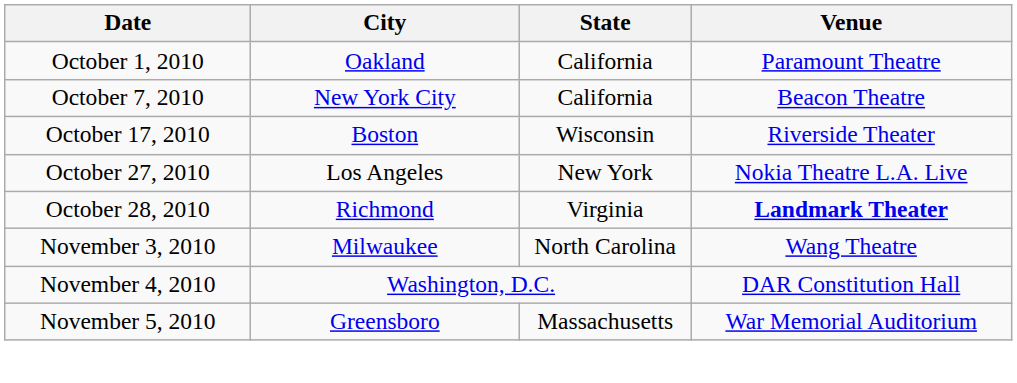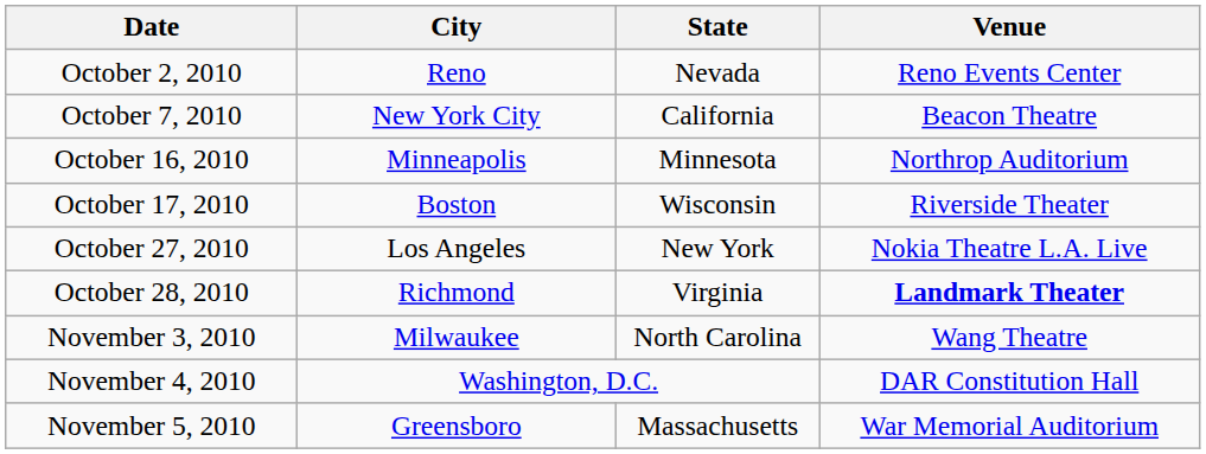 <table class="wikitable" style="text-align:center;">
 <tr>
 <th style="width:160px;">Date</th>
 <th style="width:175px;">City</th>
 <th style="width:110px;">State</th>
 <th style="width:210px;">Venue</th>
 </tr>
 <tr>
-<td>October 1, 2010</td>
-<td><a href='#'>Oakland</a></td>
-<td>California</td>
-<td><a href='#'>Paramount Theatre</a></td>
+<td>October 2, 2010</td>
+<td><a href='#'>Reno</a></td>
+<td>Nevada</td>
+<td><a href='#'>Reno Events Center</a></td>
 </tr>
 <tr>
 <td>October 7, 2010</td>
 <td><a href='#'>New York City</a></td>
 <td>California</td>
 <td><a href='#'>Beacon Theatre</a></td>
+</tr>
+<tr>
+<td>October 16, 2010</td>
+<td><a href='#'>Minneapolis</a></td>
+<td>Minnesota</td>
+<td><a href='#'>Northrop Auditorium</a></td>
 </tr>
 <tr>
 <td>October 17, 2010</td>
 <td><a href='#'>Boston</a></td>
 <td>Wisconsin</td>
 <td><a href='#'>Riverside Theater</a></td>
 </tr>
 <tr>
 <td>October 27, 2010</td>
 <td>Los Angeles</td>
 <td>New York</td>
 <td><a href='#'>Nokia Theatre L.A. Live</a></td>
 </tr>
 <tr>
 <td>October 28, 2010</td>
 <td><a href='#'>Richmond</a></td>
 <td>Virginia</td>
 <td><strong><a href='#'>Landmark Theater</a></strong></td>
 </tr>
 <tr>
 <td>November 3, 2010</td>
 <td><a href='#'>Milwaukee</a></td>
 <td>North Carolina</td>
 <td><a href='#'>Wang Theatre</a></td>
 </tr>
 <tr>
 <td>November 4, 2010</td>
 <td colspan="2"><a href='#'>Washington, D.C.</a></td>
 <td><a href='#'>DAR Constitution Hall</a></td>
 </tr>
 <tr>
 <td>November 5, 2010</td>
 <td><a href='#'>Greensboro</a></td>
 <td>Massachusetts</td>
 <td><a href='#'>War Memorial Auditorium</a></td>
 </tr>
 </table>
